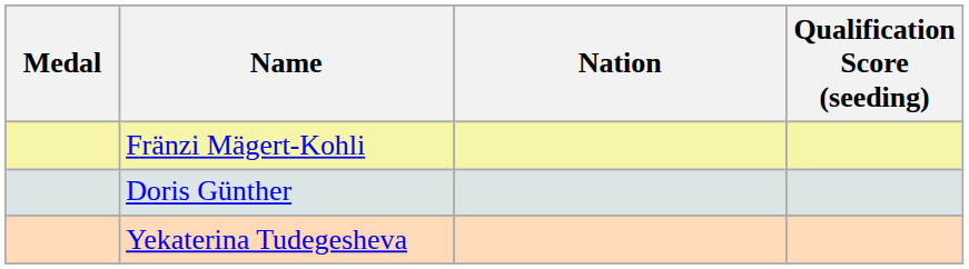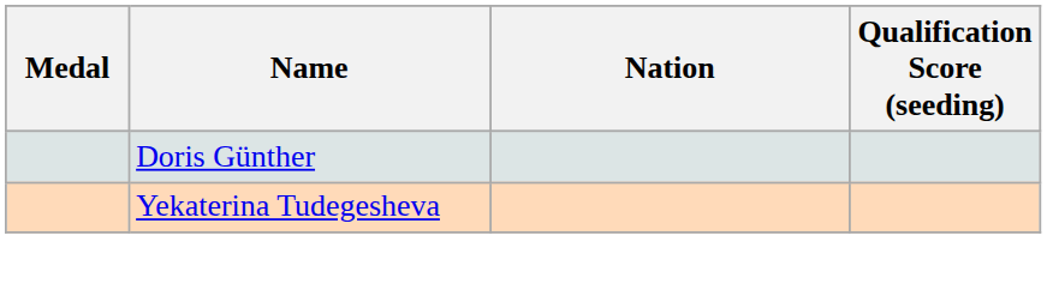 <table class=wikitable style="border:1px solid #AAAAAA;font-size:90%">
 <tr bgcolor="#E4E4E4">
 <th width=50>Medal</th>
 <th width=160>Name</th>
 <th width=160>Nation</th>
 <th width=80>Qualification Score (seeding)</th>
-</tr>
-<tr bgcolor="#F7F6A8">
-<td align="center"></td>
-<td><a href='#'>Fränzi Mägert-Kohli</a></td>
-<td></td>
-<td align="center"></td>
 </tr>
 <tr bgcolor="#DCE5E5">
 <td align="center"></td>
 <td><a href='#'>Doris Günther</a></td>
 <td></td>
 <td align="center"></td>
 </tr>
 <tr bgcolor="#FFDAB9">
 <td align="center"></td>
 <td><a href='#'>Yekaterina Tudegesheva</a></td>
 <td></td>
 <td align="center"></td>
 </tr>
 </table>
